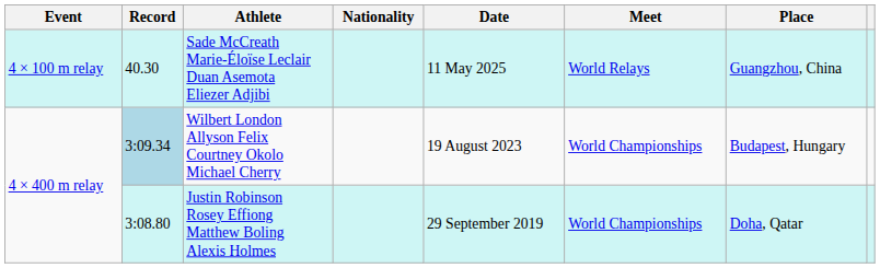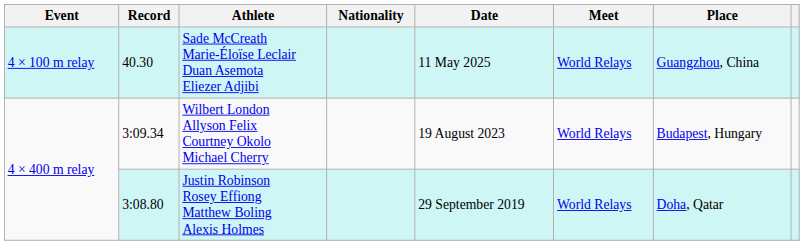 <table class="wikitable" style="font-size: 95%; width: 100%;">
 <tr>
 <th>Event</th>
 <th>Record</th>
 <th>Athlete</th>
 <th>Nationality</th>
 <th>Date</th>
 <th>Meet</th>
 <th>Place</th>
 <th></th>
 </tr>
 <tr style="background:#CEF6F5;">
 <td><a href='#'>4 × 100 m relay</a></td>
 <td>40.30</td>
 <td><a href='#'>Sade McCreath</a><br><a href='#'>Marie-Éloïse Leclair</a><br><a href='#'>Duan Asemota</a><br><a href='#'>Eliezer Adjibi</a></td>
 <td></td>
 <td>11 May 2025</td>
 <td><a href='#'>World Relays</a></td>
 <td><a href='#'>Guangzhou</a>, China</td>
 <td></td>
 </tr>
 <tr>
 <td rowspan=2><a href='#'>4 × 400 m relay</a></td>
-<td style="background: lightblue;">3:09.34</td>
+<td>3:09.34</td>
 <td><a href='#'>Wilbert London</a><br><a href='#'>Allyson Felix</a><br><a href='#'>Courtney Okolo</a><br><a href='#'>Michael Cherry</a></td>
 <td></td>
 <td>19 August 2023</td>
-<td><a href='#'>World Championships</a></td>
+<td><a href='#'>World Relays</a></td>
 <td><a href='#'>Budapest</a>, Hungary</td>
 <td></td>
 </tr>
 <tr bgcolor="#CEF6F5">
 <td>3:08.80</td>
 <td><a href='#'>Justin Robinson</a><br><a href='#'>Rosey Effiong</a><br><a href='#'>Matthew Boling</a><br><a href='#'>Alexis Holmes</a></td>
 <td></td>
 <td>29 September 2019</td>
-<td><a href='#'>World Championships</a></td>
+<td><a href='#'>World Relays</a></td>
 <td><a href='#'>Doha</a>, Qatar</td>
 <td></td>
 </tr>
 </table>
